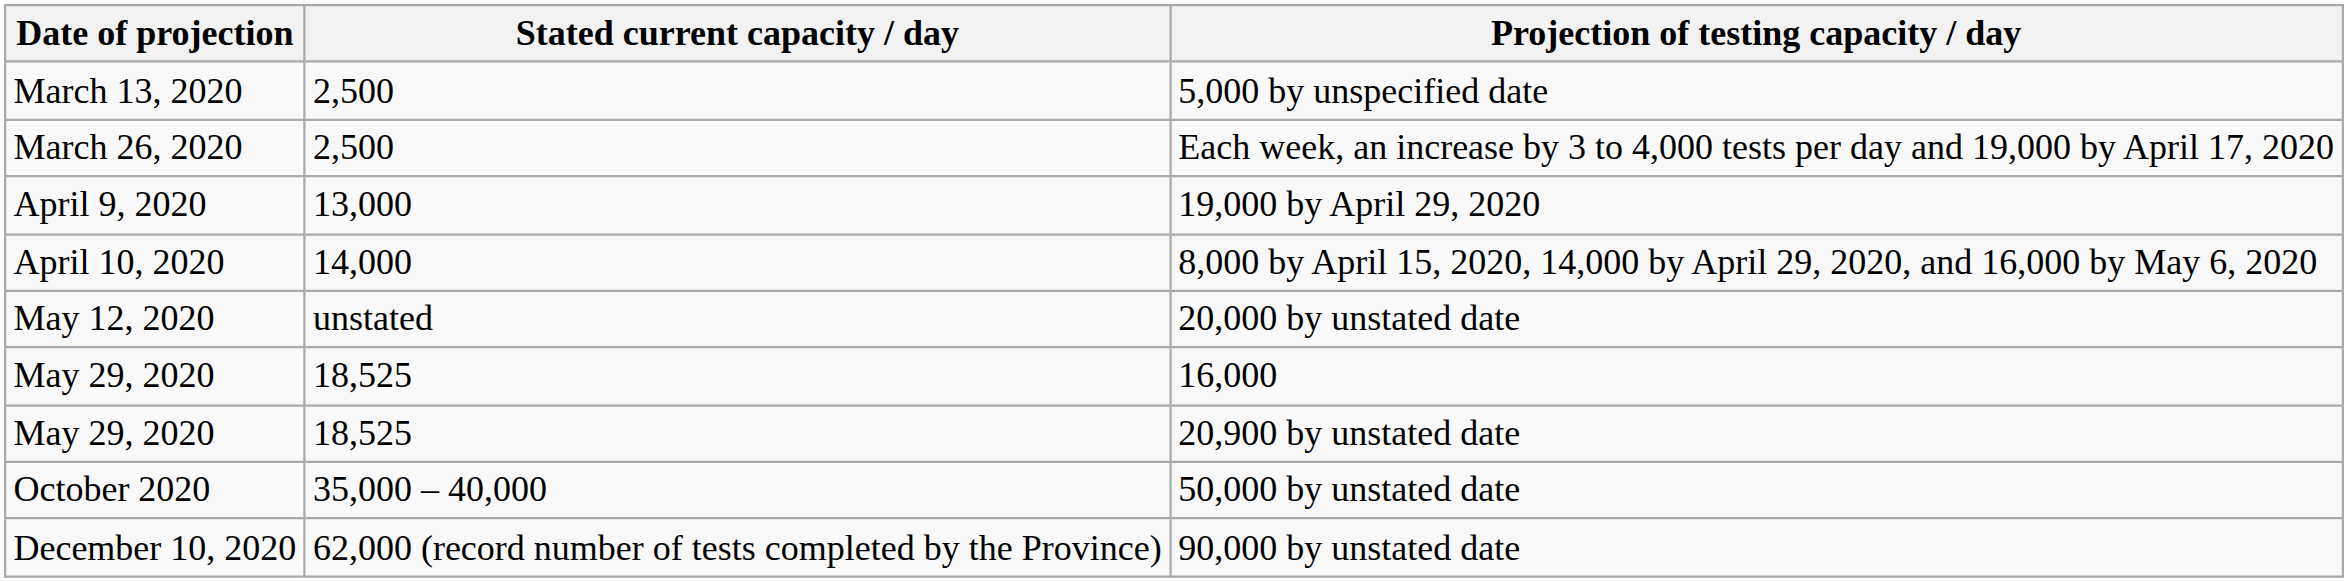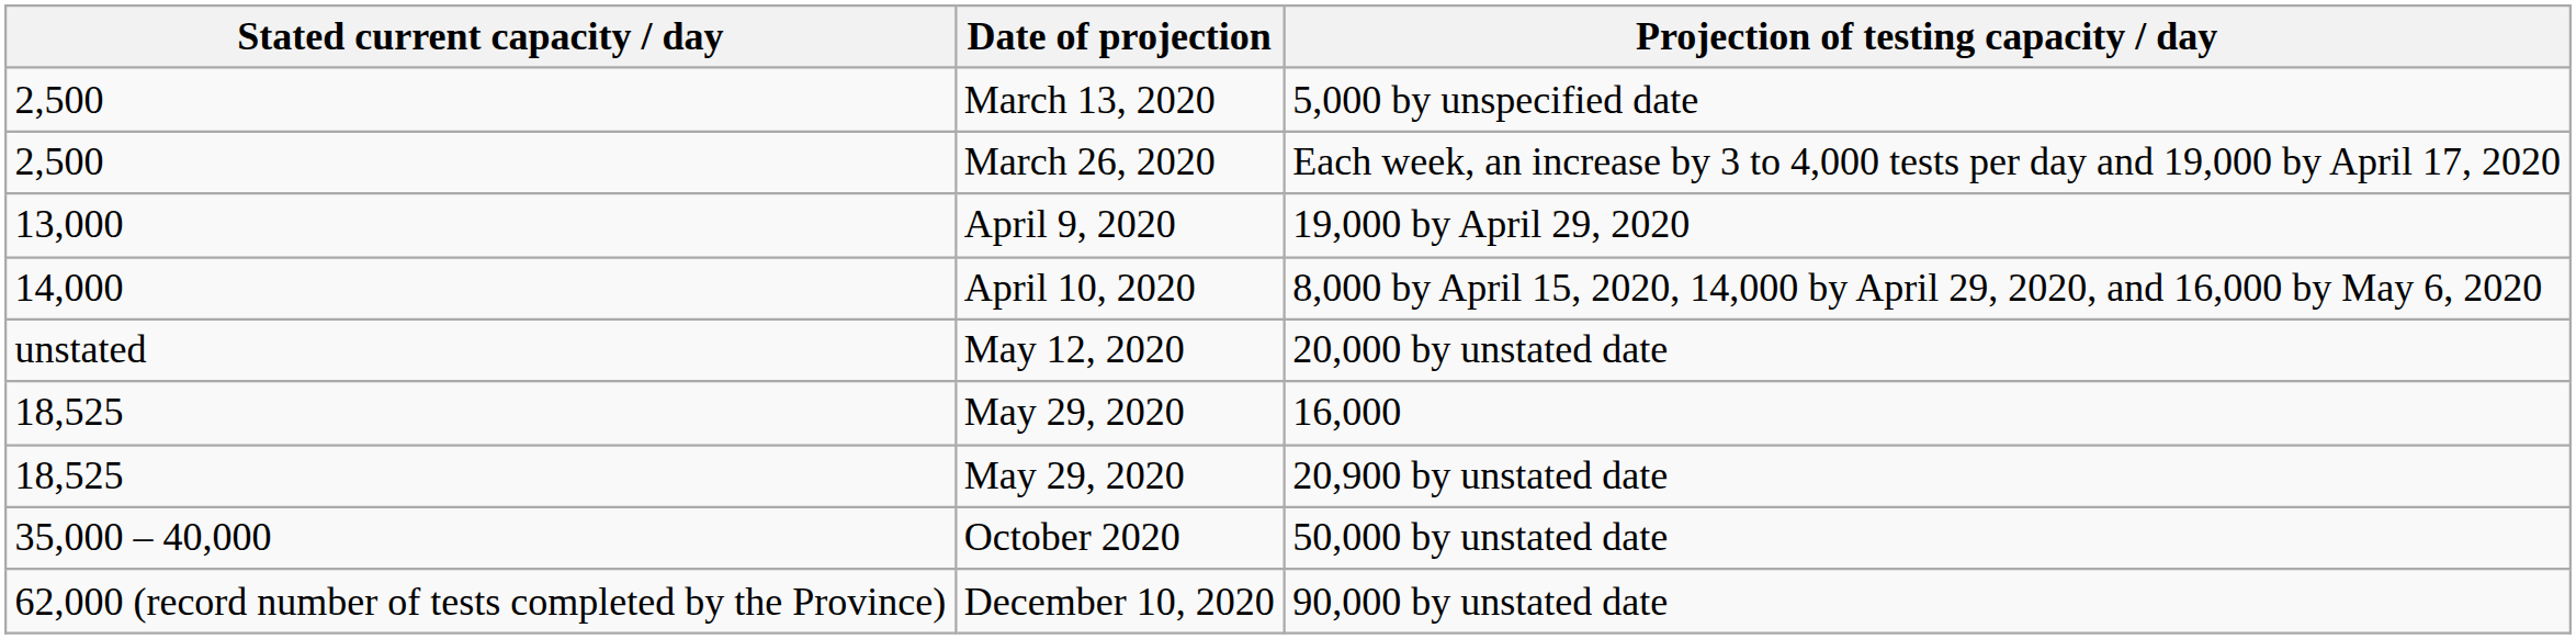 <table class="wikitable">
 <tr>
+<th>Stated current capacity / day</th>
 <th>Date of projection</th>
-<th>Stated current capacity / day</th>
 <th>Projection of testing capacity / day</th>
 </tr>
 <tr>
+<td>2,500</td>
 <td>March 13, 2020</td>
-<td>2,500</td>
 <td>5,000 by unspecified date</td>
 </tr>
 <tr>
+<td>2,500</td>
 <td>March 26, 2020</td>
-<td>2,500</td>
 <td>Each week, an increase by 3 to 4,000 tests per day and 19,000 by April 17, 2020</td>
 </tr>
 <tr>
+<td>13,000</td>
 <td>April 9, 2020</td>
-<td>13,000</td>
 <td>19,000 by April 29, 2020</td>
 </tr>
 <tr>
+<td>14,000</td>
 <td>April 10, 2020</td>
-<td>14,000</td>
 <td>8,000 by April 15, 2020, 14,000 by April 29, 2020, and 16,000 by May 6, 2020</td>
 </tr>
 <tr>
+<td>unstated</td>
 <td>May 12, 2020</td>
-<td>unstated</td>
 <td>20,000 by unstated date</td>
 </tr>
 <tr>
+<td>18,525</td>
 <td>May 29, 2020</td>
-<td>18,525</td>
 <td>16,000</td>
 </tr>
 <tr>
+<td>18,525</td>
 <td>May 29, 2020</td>
-<td>18,525</td>
 <td>20,900 by unstated date</td>
 </tr>
 <tr>
+<td>35,000 – 40,000</td>
 <td>October 2020</td>
-<td>35,000 – 40,000</td>
 <td>50,000 by unstated date</td>
 </tr>
 <tr>
+<td>62,000 (record number of tests completed by the Province)</td>
 <td>December 10, 2020</td>
-<td>62,000 (record number of tests completed by the Province)</td>
 <td>90,000 by unstated date</td>
 </tr>
 </table>
